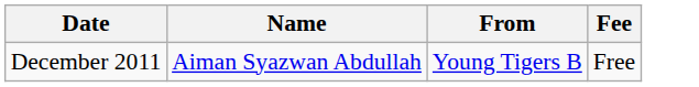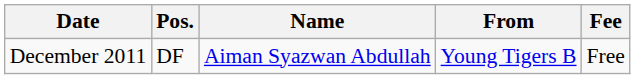 <table class="wikitable">
 <tr>
 <th>Date</th>
+<th>Pos.</th>
 <th>Name</th>
 <th>From</th>
 <th>Fee</th>
 </tr>
 <tr>
 <td>December 2011</td>
+<td>DF</td>
 <td> <a href='#'>Aiman Syazwan Abdullah</a></td>
 <td> <a href='#'>Young Tigers B</a></td>
 <td>Free</td>
 </tr>
 </table>
